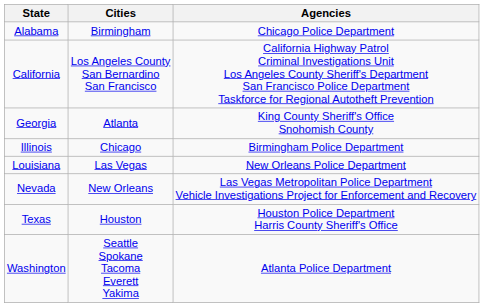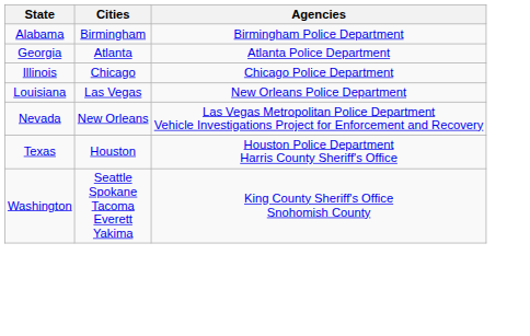 <table class=wikitable style=text-align:center>
 <tr>
 <th>State</th>
 <th>Cities</th>
 <th>Agencies</th>
 </tr>
 <tr>
 <td><a href='#'>Alabama</a></td>
 <td><a href='#'>Birmingham</a></td>
-<td><a href='#'>Chicago Police Department</a></td>
-</tr>
-<tr>
-<td><a href='#'>California</a></td>
-<td><a href='#'>Los Angeles County</a><br><a href='#'>San Bernardino</a><br><a href='#'>San Francisco</a></td>
-<td><a href='#'>California Highway Patrol</a><br><a href='#'>Criminal Investigations Unit</a><br><a href='#'>Los Angeles County Sheriff's Department</a><br><a href='#'>San Francisco Police Department</a><br><a href='#'>Taskforce for Regional Autotheft Prevention</a></td>
+<td><a href='#'>Birmingham Police Department</a></td>
 </tr>
 <tr>
 <td><a href='#'>Georgia</a></td>
 <td><a href='#'>Atlanta</a></td>
-<td><a href='#'>King County Sheriff's Office</a><br><a href='#'>Snohomish County</a></td>
+<td><a href='#'>Atlanta Police Department</a></td>
 </tr>
 <tr>
 <td><a href='#'>Illinois</a></td>
 <td><a href='#'>Chicago</a></td>
-<td><a href='#'>Birmingham Police Department</a></td>
+<td><a href='#'>Chicago Police Department</a></td>
 </tr>
 <tr>
 <td><a href='#'>Louisiana</a></td>
 <td><a href='#'>Las Vegas</a></td>
 <td><a href='#'>New Orleans Police Department</a></td>
 </tr>
 <tr>
 <td><a href='#'>Nevada</a></td>
 <td><a href='#'>New Orleans</a></td>
 <td><a href='#'>Las Vegas Metropolitan Police Department</a><br><a href='#'>Vehicle Investigations Project for Enforcement and Recovery</a></td>
 </tr>
 <tr>
 <td><a href='#'>Texas</a></td>
 <td><a href='#'>Houston</a></td>
 <td><a href='#'>Houston Police Department</a><br><a href='#'>Harris County Sheriff's Office</a></td>
 </tr>
 <tr>
 <td><a href='#'>Washington</a></td>
 <td><a href='#'>Seattle</a><br><a href='#'>Spokane</a><br><a href='#'>Tacoma</a><br><a href='#'>Everett</a><br><a href='#'>Yakima</a><br></td>
-<td><a href='#'>Atlanta Police Department</a></td>
+<td><a href='#'>King County Sheriff's Office</a><br><a href='#'>Snohomish County</a></td>
 </tr>
 </table>
